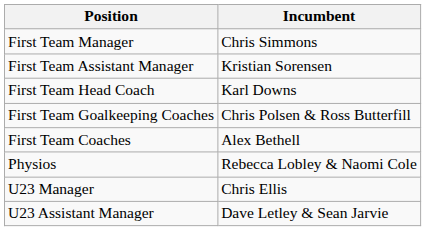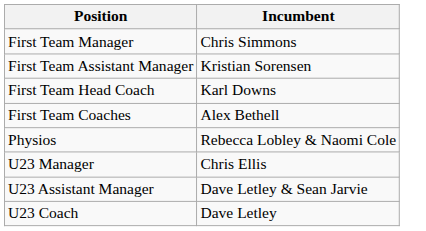 <table class="wikitable">
 <tr>
 <th>Position</th>
 <th>Incumbent</th>
 </tr>
 <tr>
 <td>First Team Manager</td>
 <td>Chris Simmons</td>
 </tr>
 <tr>
 <td>First Team Assistant Manager</td>
 <td>Kristian Sorensen</td>
 </tr>
 <tr>
 <td>First Team Head Coach</td>
 <td>Karl Downs</td>
 </tr>
 <tr>
-<td>First Team Goalkeeping Coaches</td>
-<td>Chris Polsen & Ross Butterfill</td>
-</tr>
-<tr>
 <td>First Team Coaches</td>
 <td>Alex Bethell</td>
 </tr>
 <tr>
 <td>Physios</td>
 <td>Rebecca Lobley & Naomi Cole</td>
 </tr>
 <tr>
 <td>U23 Manager</td>
 <td>Chris Ellis</td>
 </tr>
 <tr>
 <td>U23 Assistant Manager</td>
 <td>Dave Letley & Sean Jarvie</td>
 </tr>
+<tr>
+<td>U23 Coach</td>
+<td>Dave Letley</td>
+</tr>
 </table>
